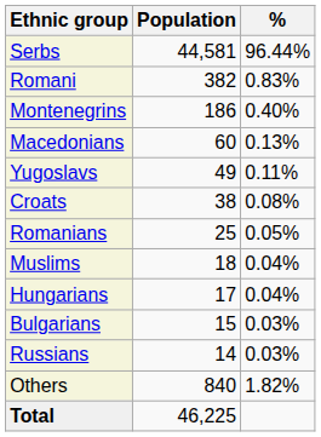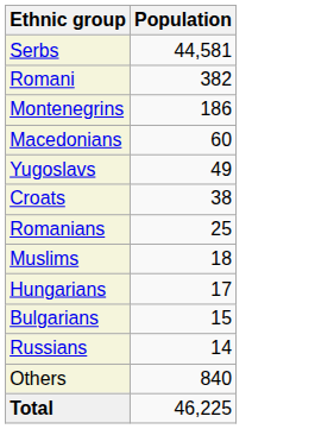 <table class="wikitable">
 <tr>
 <th>Ethnic group</th>
 <th>Population</th>
-<th>%</th>
 </tr>
 <tr>
 <td style="background:#F5F5DC;"><a href='#'>Serbs</a></td>
 <td align="right">44,581</td>
-<td>96.44%</td>
 </tr>
 <tr>
 <td style="background:#F5F5DC;"><a href='#'>Romani</a></td>
 <td align="right">382</td>
-<td>0.83%</td>
 </tr>
 <tr>
 <td style="background:#F5F5DC;"><a href='#'>Montenegrins</a></td>
 <td align="right">186</td>
-<td>0.40%</td>
 </tr>
 <tr>
 <td style="background:#F5F5DC;"><a href='#'>Macedonians</a></td>
 <td align="right">60</td>
-<td>0.13%</td>
 </tr>
 <tr>
 <td style="background:#F5F5DC;"><a href='#'>Yugoslavs</a></td>
 <td align="right">49</td>
-<td>0.11%</td>
 </tr>
 <tr>
 <td style="background:#F5F5DC;"><a href='#'>Croats</a></td>
 <td align="right">38</td>
-<td>0.08%</td>
 </tr>
 <tr>
 <td style="background:#F5F5DC;"><a href='#'>Romanians</a></td>
 <td align="right">25</td>
-<td>0.05%</td>
 </tr>
 <tr>
 <td style="background:#F5F5DC;"><a href='#'>Muslims</a></td>
 <td align="right">18</td>
-<td>0.04%</td>
 </tr>
 <tr>
 <td style="background:#F5F5DC;"><a href='#'>Hungarians</a></td>
 <td align="right">17</td>
-<td>0.04%</td>
 </tr>
 <tr>
 <td style="background:#F5F5DC;"><a href='#'>Bulgarians</a></td>
 <td align="right">15</td>
-<td>0.03%</td>
 </tr>
 <tr>
 <td style="background:#F5F5DC;"><a href='#'>Russians</a></td>
 <td align="right">14</td>
-<td>0.03%</td>
 </tr>
 <tr>
 <td style="background:#F5F5DC;">Others</td>
 <td align="right">840</td>
-<td>1.82%</td>
 </tr>
 <tr>
 <td style="background:#F0F0F0;"><strong>Total</strong></td>
 <td align="right">46,225</td>
-<td></td>
 </tr>
 </table>
